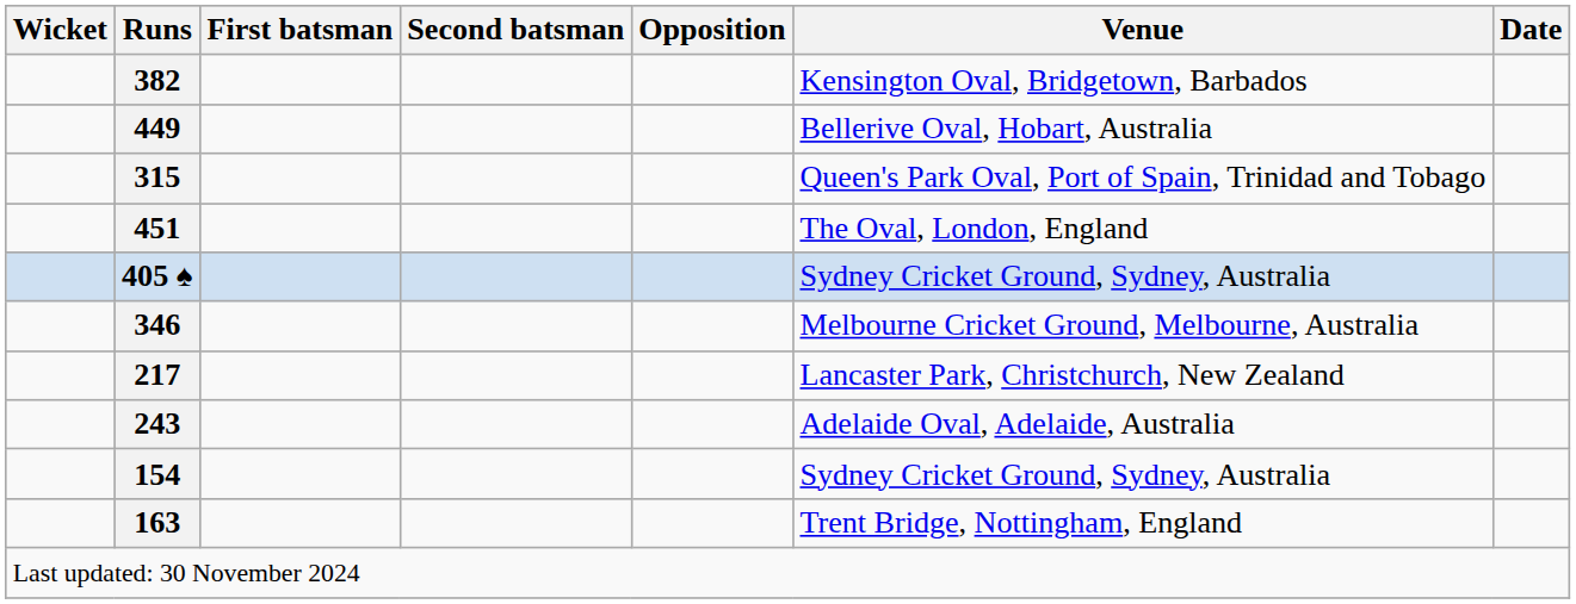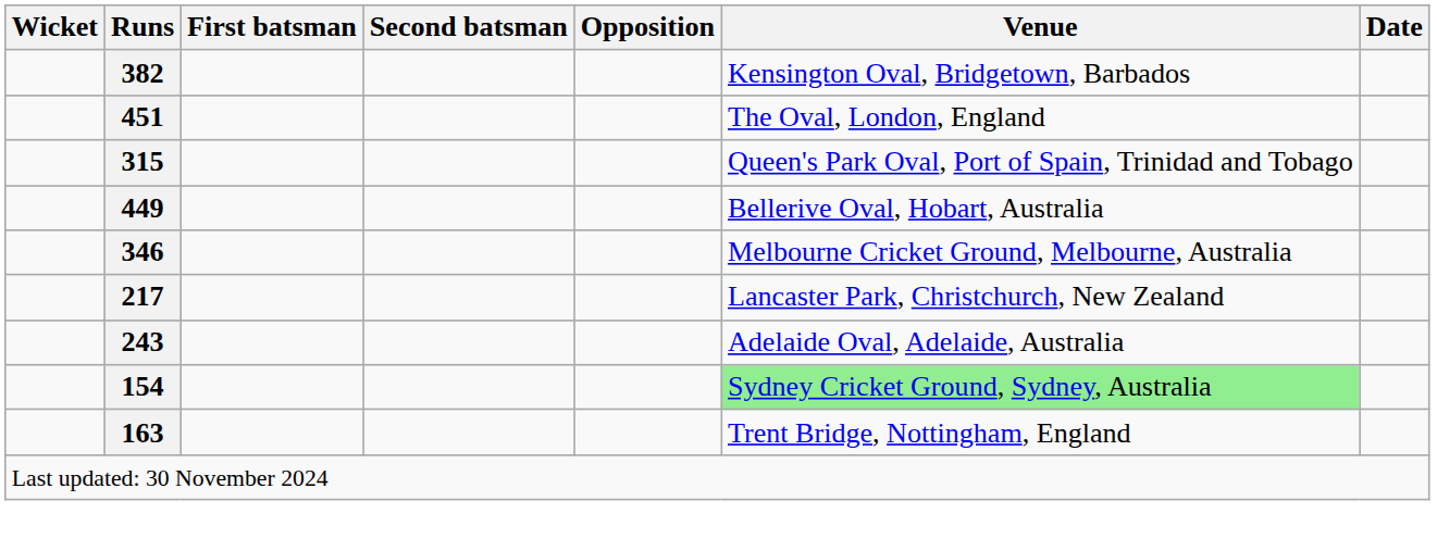 <table class="wikitable plainrowheaders sortable">
 <tr>
 <th scope=col>Wicket</th>
 <th scope=col>Runs</th>
 <th scope=col>First batsman</th>
 <th scope=col>Second batsman</th>
 <th scope=col>Opposition</th>
 <th scope=col>Venue</th>
 <th scope=col>Date</th>
 </tr>
 <tr>
 <td align=center></td>
 <th scope=row style=text-align:center;>382</th>
 <td></td>
 <td></td>
 <td></td>
 <td><a href='#'>Kensington Oval</a>, <a href='#'>Bridgetown</a>, Barbados</td>
 <td><a href='#'></a></td>
 </tr>
 <tr>
 <td align=center></td>
-<th scope=row style=text-align:center;>449</th>
+<th scope=row style=text-align:center;>451</th>
 <td></td>
-<td> </td>
 <td></td>
-<td><a href='#'>Bellerive Oval</a>, <a href='#'>Hobart</a>, Australia</td>
+<td></td>
+<td><a href='#'>The Oval</a>, <a href='#'>London</a>, England</td>
 <td><a href='#'></a></td>
 </tr>
 <tr>
 <td align=center></td>
 <th scope=row style=text-align:center;>315</th>
 <td></td>
 <td></td>
 <td></td>
 <td><a href='#'>Queen's Park Oval</a>, <a href='#'>Port of Spain</a>, Trinidad and Tobago</td>
 <td><a href='#'></a></td>
 </tr>
 <tr>
 <td align=center></td>
-<th scope=row style=text-align:center;>451</th>
+<th scope=row style=text-align:center;>449</th>
 <td></td>
+<td> </td>
 <td></td>
-<td></td>
-<td><a href='#'>The Oval</a>, <a href='#'>London</a>, England</td>
-<td><a href='#'></a></td>
-</tr>
-<tr bgcolor=#cee0f2>
-<td align=center></td>
-<th scope=row style="background:#cee0f2; text-align:center;">405 ♠</th>
-<td></td>
-<td></td>
-<td></td>
-<td><a href='#'>Sydney Cricket Ground</a>, <a href='#'>Sydney</a>, Australia</td>
+<td><a href='#'>Bellerive Oval</a>, <a href='#'>Hobart</a>, Australia</td>
 <td><a href='#'></a></td>
 </tr>
 <tr>
 <td align=center></td>
 <th scope=row style=text-align:center;>346</th>
 <td></td>
 <td></td>
 <td></td>
 <td><a href='#'>Melbourne Cricket Ground</a>, <a href='#'>Melbourne</a>, Australia</td>
 <td><a href='#'></a></td>
 </tr>
 <tr>
 <td align=center></td>
 <th scope=row style=text-align:center;>217</th>
 <td></td>
 <td></td>
 <td></td>
 <td><a href='#'>Lancaster Park</a>, <a href='#'>Christchurch</a>, New Zealand</td>
 <td><a href='#'></a></td>
 </tr>
 <tr>
 <td align=center></td>
 <th scope=row style=text-align:center;>243</th>
 <td></td>
 <td></td>
 <td></td>
 <td><a href='#'>Adelaide Oval</a>, <a href='#'>Adelaide</a>, Australia</td>
 <td><a href='#'></a></td>
 </tr>
 <tr>
 <td align=center></td>
 <th scope=row style=text-align:center;>154</th>
 <td></td>
 <td></td>
 <td></td>
-<td><a href='#'>Sydney Cricket Ground</a>, <a href='#'>Sydney</a>, Australia</td>
+<td style="background: lightgreen;"><a href='#'>Sydney Cricket Ground</a>, <a href='#'>Sydney</a>, Australia</td>
 <td><a href='#'></a></td>
 </tr>
 <tr>
 <td align=center></td>
 <th scope=row style=text-align:center;>163</th>
 <td></td>
 <td> </td>
 <td></td>
 <td><a href='#'>Trent Bridge</a>, <a href='#'>Nottingham</a>, England</td>
 <td><a href='#'></a></td>
 </tr>
 <tr class=sortbottom>
 <td colspan=7><small>Last updated: 30 November 2024</small></td>
 </tr>
 </table>
